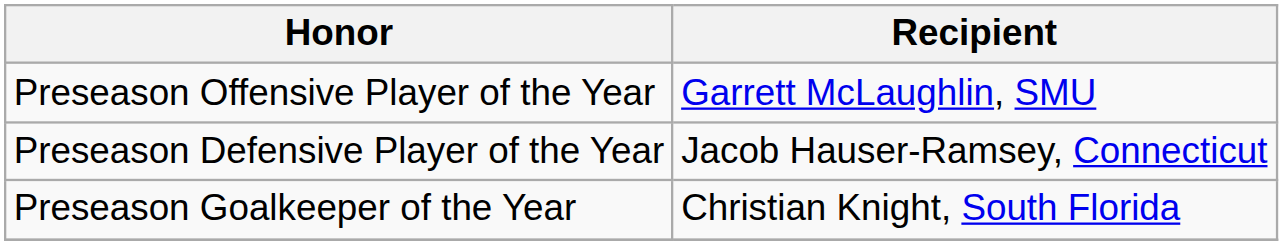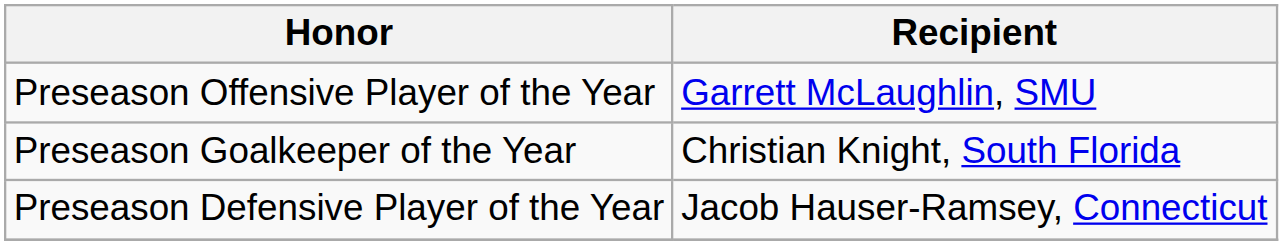 <table class="wikitable" border="1">
 <tr>
 <th>Honor</th>
 <th>Recipient</th>
 </tr>
 <tr>
 <td valign=middle>Preseason Offensive Player of the Year</td>
 <td><a href='#'>Garrett McLaughlin</a>, <a href='#'>SMU</a></td>
 </tr>
 <tr>
+<td valign=middle>Preseason Goalkeeper of the Year</td>
+<td>Christian Knight, <a href='#'>South Florida</a></td>
+</tr>
+<tr>
 <td valign=middle>Preseason Defensive Player of the Year</td>
 <td>Jacob Hauser-Ramsey, <a href='#'>Connecticut</a></td>
 </tr>
 <tr>
-<td valign=middle>Preseason Goalkeeper of the Year</td>
-<td>Christian Knight, <a href='#'>South Florida</a></td>
-</tr>
-<tr>
 </tr>
 </table>
